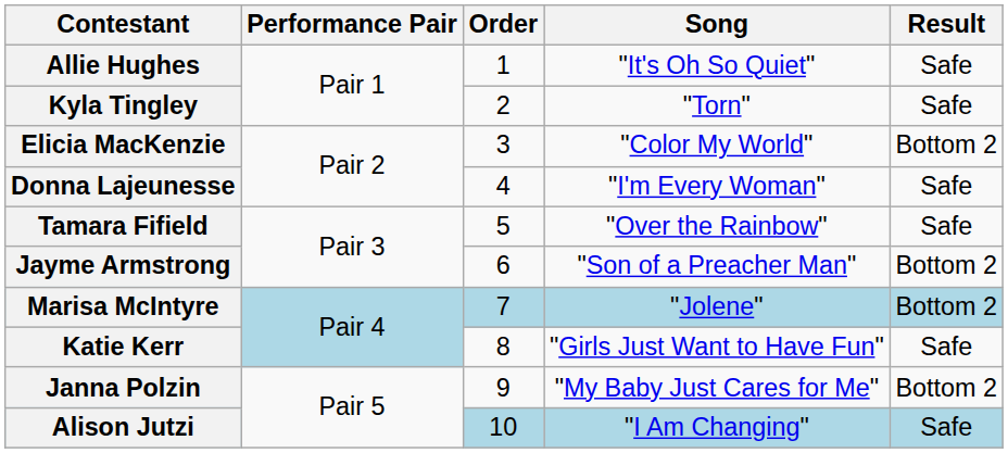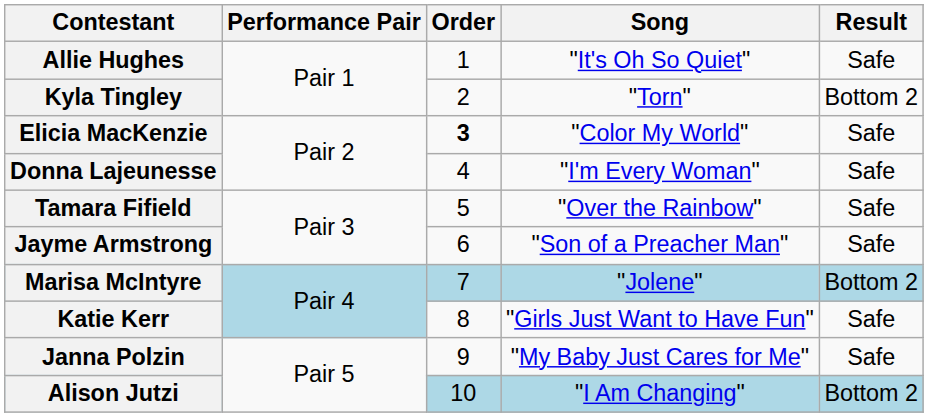 <table class="wikitable plainrowheaders" style="text-align:center;">
 <tr>
 <th scope="col">Contestant</th>
 <th scope="col">Performance Pair</th>
 <th scope="col">Order</th>
 <th scope="col">Song</th>
 <th scope="col">Result</th>
 </tr>
 <tr>
 <th scope="row">Allie Hughes</th>
 <td rowspan="2">Pair 1</td>
 <td>1</td>
 <td>"<a href='#'>It's Oh So Quiet</a>"</td>
 <td>Safe</td>
 </tr>
 <tr>
 <th scope="row">Kyla Tingley</th>
 <td>2</td>
 <td>"<a href='#'>Torn</a>"</td>
-<td>Safe</td>
+<td>Bottom 2</td>
 </tr>
 <tr>
 <th scope="row">Elicia MacKenzie</th>
 <td rowspan="2">Pair 2</td>
-<td>3</td>
+<td><strong>3</strong></td>
 <td>"<a href='#'>Color My World</a>"</td>
-<td>Bottom 2</td>
+<td>Safe</td>
 </tr>
 <tr>
 <th scope="row">Donna Lajeunesse</th>
 <td>4</td>
 <td>"<a href='#'>I'm Every Woman</a>"</td>
 <td>Safe</td>
 </tr>
 <tr>
 <th scope="row">Tamara Fifield</th>
 <td rowspan="2">Pair 3</td>
 <td>5</td>
 <td>"<a href='#'>Over the Rainbow</a>"</td>
 <td>Safe</td>
 </tr>
 <tr>
 <th scope="row">Jayme Armstrong</th>
 <td>6</td>
 <td>"<a href='#'>Son of a Preacher Man</a>"</td>
-<td>Bottom 2</td>
+<td>Safe</td>
 </tr>
 <tr style="background:lightblue;">
 <th scope="row">Marisa McIntyre</th>
 <td rowspan="2">Pair 4</td>
 <td>7</td>
 <td>"<a href='#'>Jolene</a>"</td>
 <td>Bottom 2</td>
 </tr>
 <tr>
 <th scope="row">Katie Kerr</th>
 <td>8</td>
 <td>"<a href='#'>Girls Just Want to Have Fun</a>"</td>
 <td>Safe</td>
 </tr>
 <tr>
 <th scope="row">Janna Polzin</th>
 <td rowspan="2">Pair 5</td>
 <td>9</td>
 <td>"<a href='#'>My Baby Just Cares for Me</a>"</td>
-<td>Bottom 2</td>
+<td>Safe</td>
 </tr>
 <tr style="background:lightblue;">
 <th scope="row">Alison Jutzi</th>
 <td>10</td>
 <td>"<a href='#'>I Am Changing</a>"</td>
-<td>Safe</td>
+<td>Bottom 2</td>
 </tr>
 </table>
